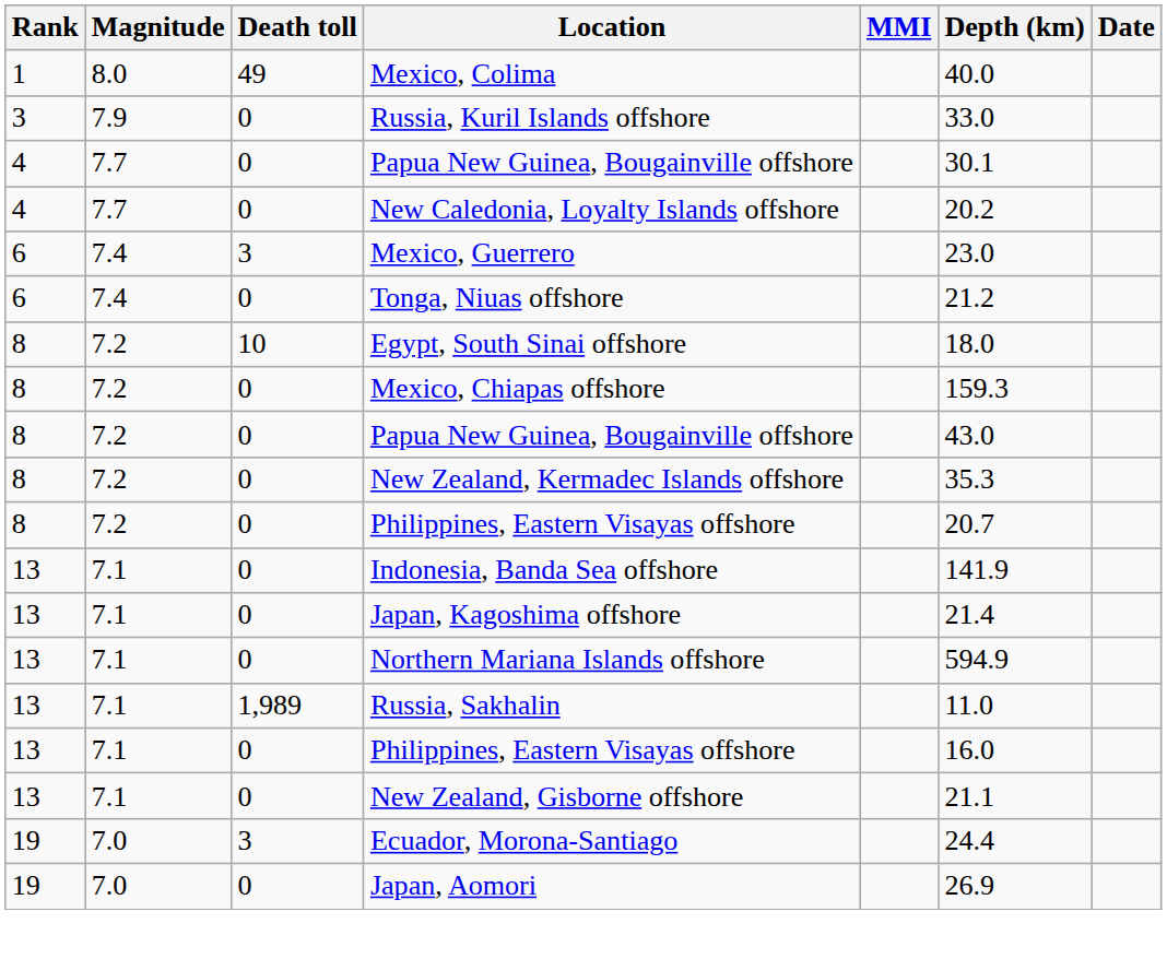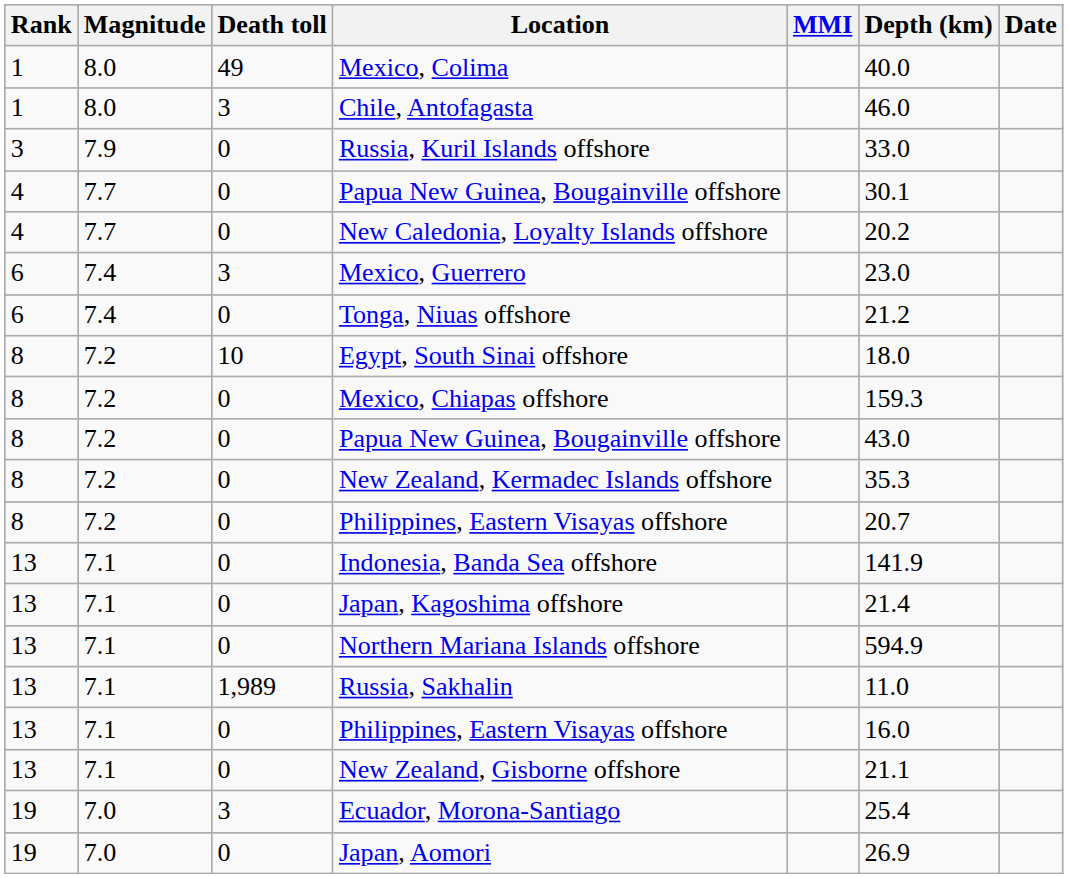 <table class="sortable wikitable" style="font-size:100%;">
 <tr>
 <th>Rank</th>
 <th>Magnitude</th>
 <th>Death toll</th>
 <th>Location</th>
 <th><a href='#'>MMI</a></th>
 <th>Depth (km)</th>
 <th>Date</th>
 </tr>
 <tr>
 <td>1</td>
 <td>8.0</td>
 <td>49</td>
 <td> <a href='#'>Mexico</a>, <a href='#'>Colima</a></td>
 <td></td>
 <td>40.0</td>
+<td></td>
+</tr>
+<tr>
+<td>1</td>
+<td>8.0</td>
+<td>3</td>
+<td> <a href='#'>Chile</a>, <a href='#'>Antofagasta</a></td>
+<td></td>
+<td>46.0</td>
 <td></td>
 </tr>
 <tr>
 <td>3</td>
 <td>7.9</td>
 <td>0</td>
 <td> <a href='#'>Russia</a>, <a href='#'>Kuril Islands</a> offshore</td>
 <td></td>
 <td>33.0</td>
 <td></td>
 </tr>
 <tr>
 <td>4</td>
 <td>7.7</td>
 <td>0</td>
 <td> <a href='#'>Papua New Guinea</a>, <a href='#'>Bougainville</a> offshore</td>
 <td></td>
 <td>30.1</td>
 <td></td>
 </tr>
 <tr>
 <td>4</td>
 <td>7.7</td>
 <td>0</td>
 <td> <a href='#'>New Caledonia</a>, <a href='#'>Loyalty Islands</a> offshore</td>
 <td></td>
 <td>20.2</td>
 <td></td>
 </tr>
 <tr>
 <td>6</td>
 <td>7.4</td>
 <td>3</td>
 <td> <a href='#'>Mexico</a>, <a href='#'>Guerrero</a></td>
 <td></td>
 <td>23.0</td>
 <td></td>
 </tr>
 <tr>
 <td>6</td>
 <td>7.4</td>
 <td>0</td>
 <td> <a href='#'>Tonga</a>, <a href='#'>Niuas</a> offshore</td>
 <td></td>
 <td>21.2</td>
 <td></td>
 </tr>
 <tr>
 <td>8</td>
 <td>7.2</td>
 <td>10</td>
 <td> <a href='#'>Egypt</a>, <a href='#'>South Sinai</a> offshore</td>
 <td></td>
 <td>18.0</td>
 <td></td>
 </tr>
 <tr>
 <td>8</td>
 <td>7.2</td>
 <td>0</td>
 <td> <a href='#'>Mexico</a>, <a href='#'>Chiapas</a> offshore</td>
 <td></td>
 <td>159.3</td>
 <td></td>
 </tr>
 <tr>
 <td>8</td>
 <td>7.2</td>
 <td>0</td>
 <td> <a href='#'>Papua New Guinea</a>, <a href='#'>Bougainville</a> offshore</td>
 <td></td>
 <td>43.0</td>
 <td></td>
 </tr>
 <tr>
 <td>8</td>
 <td>7.2</td>
 <td>0</td>
 <td> <a href='#'>New Zealand</a>, <a href='#'>Kermadec Islands</a> offshore</td>
 <td></td>
 <td>35.3</td>
 <td></td>
 </tr>
 <tr>
 <td>8</td>
 <td>7.2</td>
 <td>0</td>
 <td> <a href='#'>Philippines</a>, <a href='#'>Eastern Visayas</a> offshore</td>
 <td></td>
 <td>20.7</td>
 <td></td>
 </tr>
 <tr>
 <td>13</td>
 <td>7.1</td>
 <td>0</td>
 <td> <a href='#'>Indonesia</a>, <a href='#'>Banda Sea</a> offshore</td>
 <td></td>
 <td>141.9</td>
 <td></td>
 </tr>
 <tr>
 <td>13</td>
 <td>7.1</td>
 <td>0</td>
 <td> <a href='#'>Japan</a>, <a href='#'>Kagoshima</a> offshore</td>
 <td></td>
 <td>21.4</td>
 <td></td>
 </tr>
 <tr>
 <td>13</td>
 <td>7.1</td>
 <td>0</td>
 <td> <a href='#'>Northern Mariana Islands</a> offshore</td>
 <td></td>
 <td>594.9</td>
 <td></td>
 </tr>
 <tr>
 <td>13</td>
 <td>7.1</td>
 <td>1,989</td>
 <td> <a href='#'>Russia</a>, <a href='#'>Sakhalin</a></td>
 <td></td>
 <td>11.0</td>
 <td></td>
 </tr>
 <tr>
 <td>13</td>
 <td>7.1</td>
 <td>0</td>
 <td> <a href='#'>Philippines</a>, <a href='#'>Eastern Visayas</a> offshore</td>
 <td></td>
 <td>16.0</td>
 <td></td>
 </tr>
 <tr>
 <td>13</td>
 <td>7.1</td>
 <td>0</td>
 <td> <a href='#'>New Zealand</a>, <a href='#'>Gisborne</a> offshore</td>
 <td></td>
 <td>21.1</td>
 <td></td>
 </tr>
 <tr>
 <td>19</td>
 <td>7.0</td>
 <td>3</td>
 <td> <a href='#'>Ecuador</a>, <a href='#'>Morona-Santiago</a></td>
 <td></td>
-<td>24.4</td>
+<td>25.4</td>
 <td></td>
 </tr>
 <tr>
 <td>19</td>
 <td>7.0</td>
 <td>0</td>
 <td> <a href='#'>Japan</a>, <a href='#'>Aomori</a></td>
 <td></td>
 <td>26.9</td>
 <td></td>
 </tr>
 <tr>
 </tr>
 </table>
